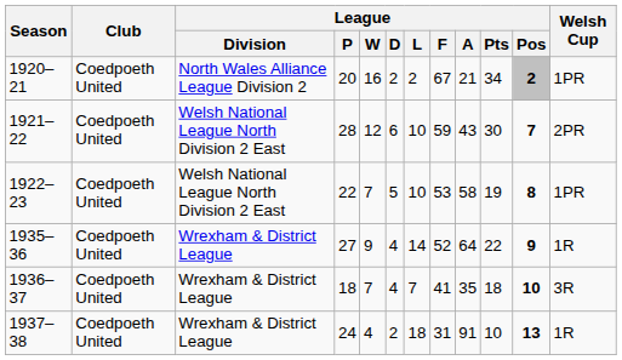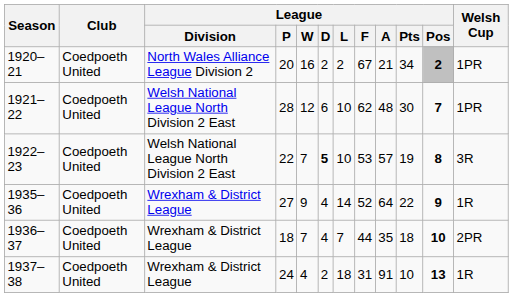 <table class="wikitable collapsible collapsed">
 <tr>
 <th rowspan="2">Season</th>
 <th rowspan="2">Club</th>
 <th colspan="9">League</th>
 <th rowspan="2">Welsh Cup</th>
 </tr>
 <tr>
 <th>Division</th>
 <th>P</th>
 <th>W</th>
 <th>D</th>
 <th>L</th>
 <th>F</th>
 <th>A</th>
 <th>Pts</th>
 <th>Pos</th>
 </tr>
 <tr>
 <td>1920–21</td>
 <td>Coedpoeth United</td>
 <td><a href='#'>North Wales Alliance League</a> Division 2</td>
 <td>20</td>
 <td>16</td>
 <td>2</td>
 <td>2</td>
 <td>67</td>
 <td>21</td>
 <td>34</td>
 <td align=center bgcolor="Silver"><strong>2</strong></td>
 <td>1PR</td>
 </tr>
 <tr>
 <td>1921–22</td>
 <td>Coedpoeth United</td>
 <td><a href='#'>Welsh National League North</a> Division 2 East</td>
 <td>28</td>
 <td>12</td>
 <td>6</td>
 <td>10</td>
-<td>59</td>
-<td>43</td>
+<td>62</td>
+<td>48</td>
 <td>30</td>
 <td align=center><strong>7</strong></td>
-<td>2PR</td>
+<td>1PR</td>
 </tr>
 <tr>
 <td>1922–23</td>
 <td>Coedpoeth United</td>
 <td>Welsh National League North Division 2 East</td>
 <td>22</td>
 <td>7</td>
-<td>5</td>
+<td><strong>5</strong></td>
 <td>10</td>
 <td>53</td>
-<td>58</td>
+<td>57</td>
 <td>19</td>
 <td align=center><strong>8</strong></td>
-<td>1PR</td>
+<td>3R</td>
 </tr>
 <tr>
 <td>1935–36</td>
 <td>Coedpoeth United</td>
 <td><a href='#'>Wrexham & District League</a></td>
 <td>27</td>
 <td>9</td>
 <td>4</td>
 <td>14</td>
 <td>52</td>
 <td>64</td>
 <td>22</td>
 <td align=center><strong>9</strong></td>
 <td>1R</td>
 </tr>
 <tr>
 <td>1936–37</td>
 <td>Coedpoeth United</td>
 <td>Wrexham & District League</td>
 <td>18</td>
 <td>7</td>
 <td>4</td>
 <td>7</td>
-<td>41</td>
+<td>44</td>
 <td>35</td>
 <td>18</td>
 <td align=center><strong>10</strong></td>
-<td>3R</td>
+<td>2PR</td>
 </tr>
 <tr>
 <td>1937–38</td>
 <td>Coedpoeth United</td>
 <td>Wrexham & District League</td>
 <td>24</td>
 <td>4</td>
 <td>2</td>
 <td>18</td>
 <td>31</td>
 <td>91</td>
 <td>10</td>
 <td align=center><strong>13</strong></td>
 <td>1R</td>
 </tr>
 </table>
